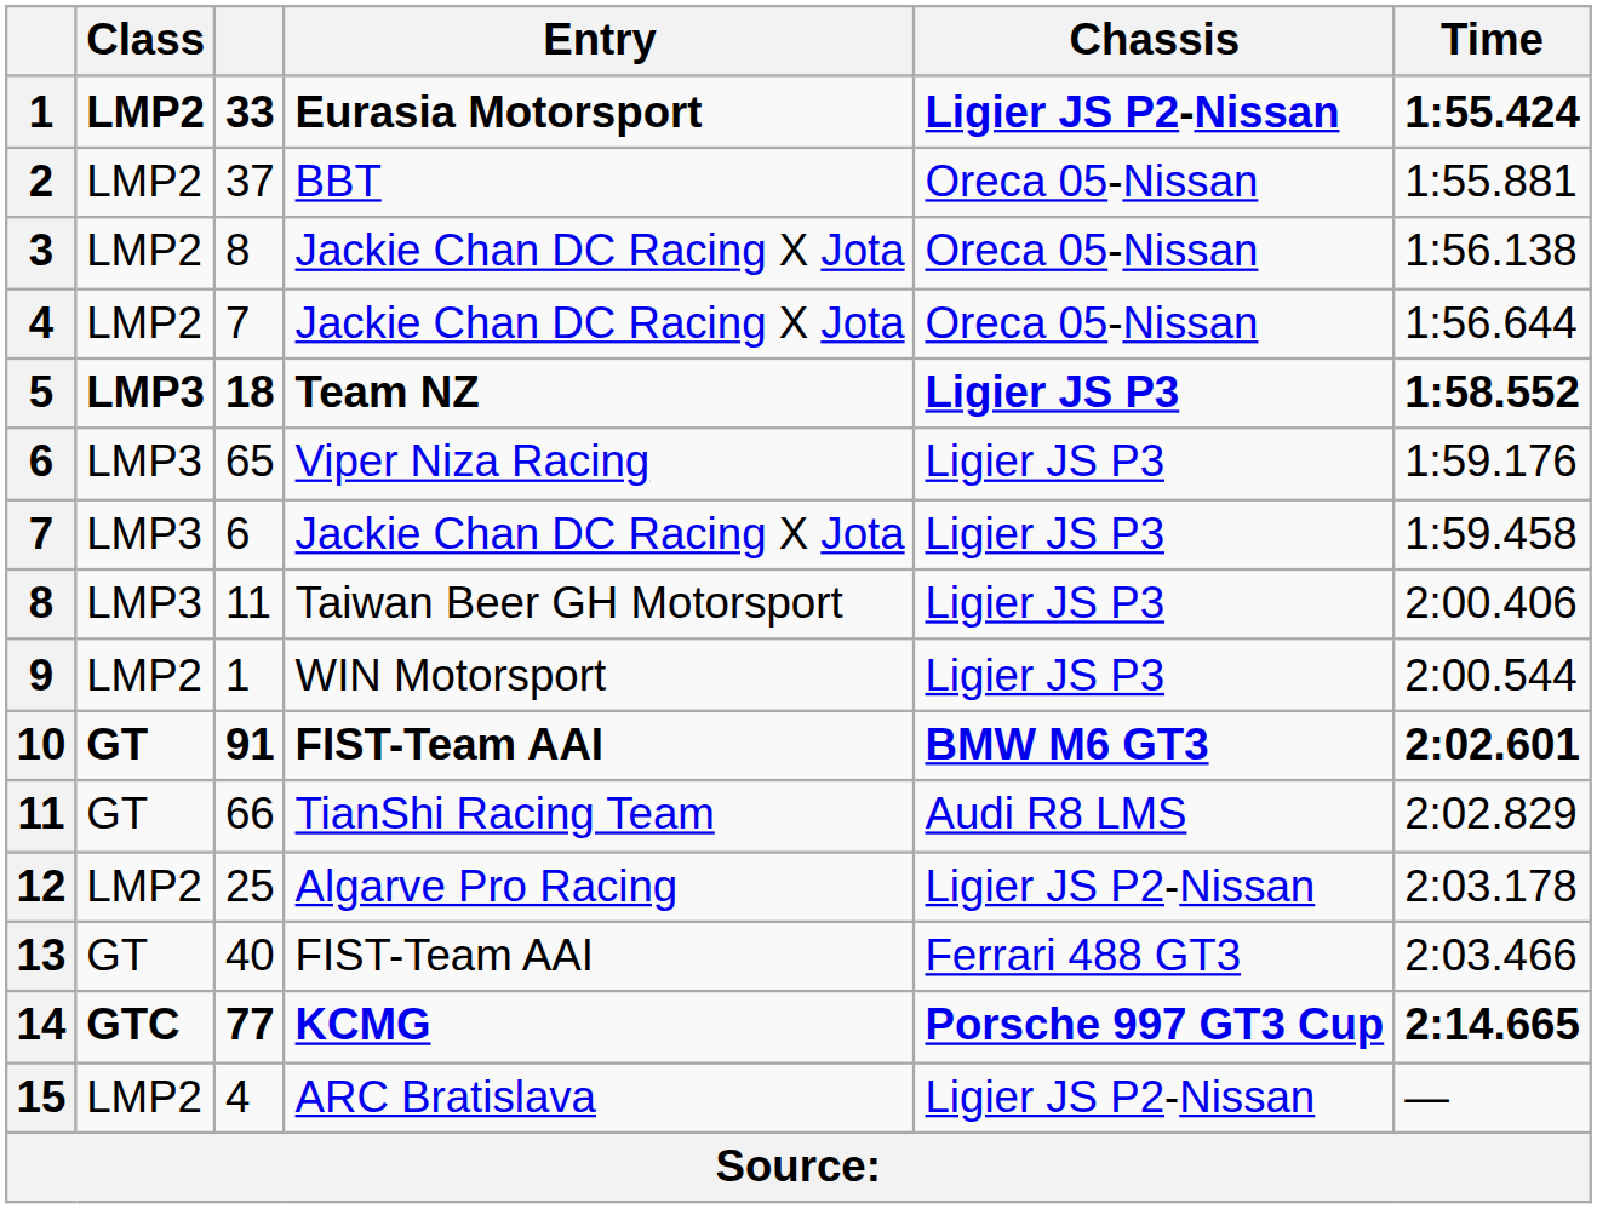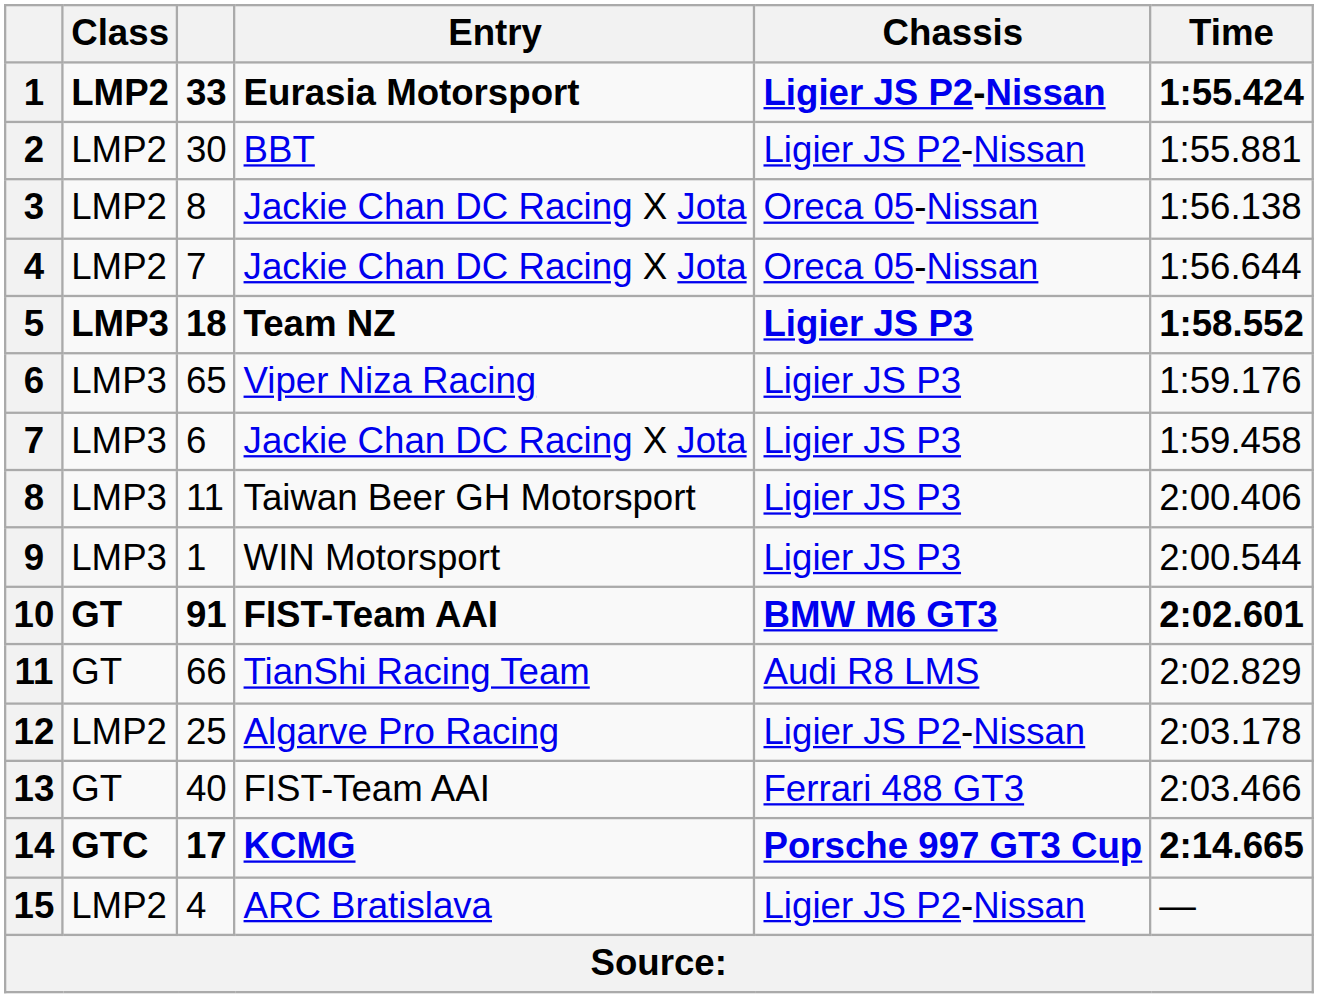 <table class="wikitable">
 <tr>
 <th></th>
 <th>Class</th>
 <th></th>
 <th>Entry</th>
 <th>Chassis</th>
 <th>Time</th>
 </tr>
 <tr>
 <th>1</th>
 <td><strong>LMP2</strong></td>
 <td><strong>33</strong></td>
 <td><strong> Eurasia Motorsport</strong></td>
 <td><strong><a href='#'>Ligier JS P2</a>-<a href='#'>Nissan</a></strong></td>
 <td><strong>1:55.424</strong></td>
 </tr>
 <tr>
 <th>2</th>
 <td>LMP2</td>
-<td>37</td>
+<td>30</td>
 <td> <a href='#'>BBT</a></td>
-<td><a href='#'>Oreca 05</a>-<a href='#'>Nissan</a></td>
+<td><a href='#'>Ligier JS P2</a>-<a href='#'>Nissan</a></td>
 <td>1:55.881</td>
 </tr>
 <tr>
 <th>3</th>
 <td>LMP2</td>
 <td>8</td>
 <td> <a href='#'>Jackie Chan DC Racing</a> X <a href='#'>Jota</a></td>
 <td><a href='#'>Oreca 05</a>-<a href='#'>Nissan</a></td>
 <td>1:56.138</td>
 </tr>
 <tr>
 <th>4</th>
 <td>LMP2</td>
 <td>7</td>
 <td> <a href='#'>Jackie Chan DC Racing</a> X <a href='#'>Jota</a></td>
 <td><a href='#'>Oreca 05</a>-<a href='#'>Nissan</a></td>
 <td>1:56.644</td>
 </tr>
 <tr>
 <th>5</th>
 <td><strong>LMP3</strong></td>
 <td><strong>18</strong></td>
 <td><strong> Team NZ</strong></td>
 <td><strong><a href='#'>Ligier JS P3</a></strong></td>
 <td><strong>1:58.552</strong></td>
 </tr>
 <tr>
 <th>6</th>
 <td>LMP3</td>
 <td>65</td>
 <td> <a href='#'>Viper Niza Racing</a></td>
 <td><a href='#'>Ligier JS P3</a></td>
 <td>1:59.176</td>
 </tr>
 <tr>
 <th>7</th>
 <td>LMP3</td>
 <td>6</td>
 <td> <a href='#'>Jackie Chan DC Racing</a> X <a href='#'>Jota</a></td>
 <td><a href='#'>Ligier JS P3</a></td>
 <td>1:59.458</td>
 </tr>
 <tr>
 <th>8</th>
 <td>LMP3</td>
 <td>11</td>
 <td> Taiwan Beer GH Motorsport</td>
 <td><a href='#'>Ligier JS P3</a></td>
 <td>2:00.406</td>
 </tr>
 <tr>
 <th>9</th>
-<td>LMP2</td>
+<td>LMP3</td>
 <td>1</td>
 <td> WIN Motorsport</td>
 <td><a href='#'>Ligier JS P3</a></td>
 <td>2:00.544</td>
 </tr>
 <tr>
 <th>10</th>
 <td><strong>GT</strong></td>
 <td><strong>91</strong></td>
 <td><strong> FIST-Team AAI</strong></td>
 <td><a href='#'><strong>BMW M6 GT3</strong></a></td>
 <td><strong>2:02.601</strong></td>
 </tr>
 <tr>
 <th>11</th>
 <td>GT</td>
 <td>66</td>
 <td> <a href='#'>TianShi Racing Team</a></td>
 <td><a href='#'>Audi R8 LMS</a></td>
 <td>2:02.829</td>
 </tr>
 <tr>
 <th>12</th>
 <td>LMP2</td>
 <td>25</td>
 <td> <a href='#'>Algarve Pro Racing</a></td>
 <td><a href='#'>Ligier JS P2</a>-<a href='#'>Nissan</a></td>
 <td>2:03.178</td>
 </tr>
 <tr>
 <th>13</th>
 <td>GT</td>
 <td>40</td>
 <td> FIST-Team AAI</td>
 <td><a href='#'>Ferrari 488 GT3</a></td>
 <td>2:03.466</td>
 </tr>
 <tr>
 <th>14</th>
 <td><strong>GTC</strong></td>
-<td><strong>77</strong></td>
+<td><strong>17</strong></td>
 <td><strong> <a href='#'>KCMG</a></strong></td>
 <td><a href='#'><strong>Porsche 997 GT3 Cup</strong></a></td>
 <td><strong>2:14.665</strong></td>
 </tr>
 <tr>
 <th>15</th>
 <td>LMP2</td>
 <td>4</td>
 <td> <a href='#'>ARC Bratislava</a></td>
 <td><a href='#'>Ligier JS P2</a>-<a href='#'>Nissan</a></td>
 <td>—</td>
 </tr>
 <tr>
 <th colspan="6">Source:</th>
 </tr>
 </table>
